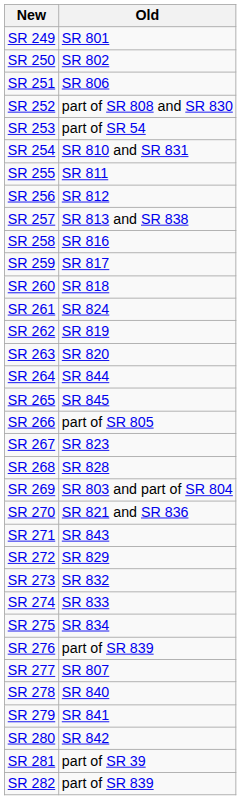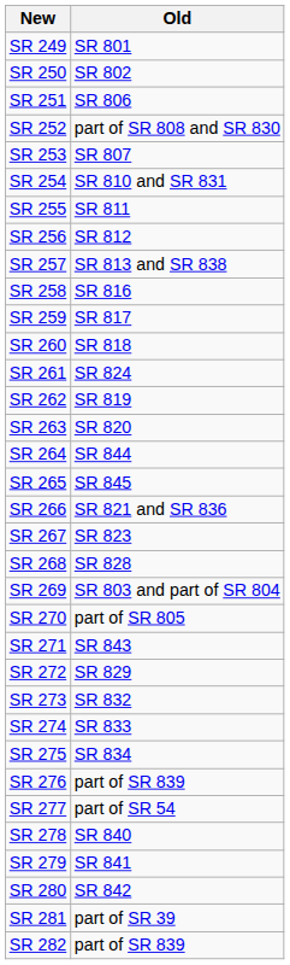 <table class=wikitable>
 <tr>
 <th>New</th>
 <th>Old</th>
 </tr>
 <tr>
 <td><a href='#'>SR 249</a></td>
 <td><a href='#'>SR 801</a></td>
 </tr>
 <tr>
 <td><a href='#'>SR 250</a></td>
 <td><a href='#'>SR 802</a></td>
 </tr>
 <tr>
 <td><a href='#'>SR 251</a></td>
 <td><a href='#'>SR 806</a></td>
 </tr>
 <tr>
 <td><a href='#'>SR 252</a></td>
 <td>part of <a href='#'>SR 808</a> and <a href='#'>SR 830</a></td>
 </tr>
 <tr>
 <td><a href='#'>SR 253</a></td>
-<td>part of <a href='#'>SR 54</a></td>
+<td><a href='#'>SR 807</a></td>
 </tr>
 <tr>
 <td><a href='#'>SR 254</a></td>
 <td><a href='#'>SR 810</a> and <a href='#'>SR 831</a></td>
 </tr>
 <tr>
 <td><a href='#'>SR 255</a></td>
 <td><a href='#'>SR 811</a></td>
 </tr>
 <tr>
 <td><a href='#'>SR 256</a></td>
 <td><a href='#'>SR 812</a></td>
 </tr>
 <tr>
 <td><a href='#'>SR 257</a></td>
 <td><a href='#'>SR 813</a> and <a href='#'>SR 838</a></td>
 </tr>
 <tr>
 <td><a href='#'>SR 258</a></td>
 <td><a href='#'>SR 816</a></td>
 </tr>
 <tr>
 <td><a href='#'>SR 259</a></td>
 <td><a href='#'>SR 817</a></td>
 </tr>
 <tr>
 <td><a href='#'>SR 260</a></td>
 <td><a href='#'>SR 818</a></td>
 </tr>
 <tr>
 <td><a href='#'>SR 261</a></td>
 <td><a href='#'>SR 824</a></td>
 </tr>
 <tr>
 <td><a href='#'>SR 262</a></td>
 <td><a href='#'>SR 819</a></td>
 </tr>
 <tr>
 <td><a href='#'>SR 263</a></td>
 <td><a href='#'>SR 820</a></td>
 </tr>
 <tr>
 <td><a href='#'>SR 264</a></td>
 <td><a href='#'>SR 844</a></td>
 </tr>
 <tr>
 <td><a href='#'>SR 265</a></td>
 <td><a href='#'>SR 845</a></td>
 </tr>
 <tr>
 <td><a href='#'>SR 266</a></td>
-<td>part of <a href='#'>SR 805</a></td>
+<td><a href='#'>SR 821</a> and <a href='#'>SR 836</a></td>
 </tr>
 <tr>
 <td><a href='#'>SR 267</a></td>
 <td><a href='#'>SR 823</a></td>
 </tr>
 <tr>
 <td><a href='#'>SR 268</a></td>
 <td><a href='#'>SR 828</a></td>
 </tr>
 <tr>
 <td><a href='#'>SR 269</a></td>
 <td><a href='#'>SR 803</a> and part of <a href='#'>SR 804</a></td>
 </tr>
 <tr>
 <td><a href='#'>SR 270</a></td>
-<td><a href='#'>SR 821</a> and <a href='#'>SR 836</a></td>
+<td>part of <a href='#'>SR 805</a></td>
 </tr>
 <tr>
 <td><a href='#'>SR 271</a></td>
 <td><a href='#'>SR 843</a></td>
 </tr>
 <tr>
 <td><a href='#'>SR 272</a></td>
 <td><a href='#'>SR 829</a></td>
 </tr>
 <tr>
 <td><a href='#'>SR 273</a></td>
 <td><a href='#'>SR 832</a></td>
 </tr>
 <tr>
 <td><a href='#'>SR 274</a></td>
 <td><a href='#'>SR 833</a></td>
 </tr>
 <tr>
 <td><a href='#'>SR 275</a></td>
 <td><a href='#'>SR 834</a></td>
 </tr>
 <tr>
 <td><a href='#'>SR 276</a></td>
 <td>part of <a href='#'>SR 839</a></td>
 </tr>
 <tr>
 <td><a href='#'>SR 277</a></td>
-<td><a href='#'>SR 807</a></td>
+<td>part of <a href='#'>SR 54</a></td>
 </tr>
 <tr>
 <td><a href='#'>SR 278</a></td>
 <td><a href='#'>SR 840</a></td>
 </tr>
 <tr>
 <td><a href='#'>SR 279</a></td>
 <td><a href='#'>SR 841</a></td>
 </tr>
 <tr>
 <td><a href='#'>SR 280</a></td>
 <td><a href='#'>SR 842</a></td>
 </tr>
 <tr>
 <td><a href='#'>SR 281</a></td>
 <td>part of <a href='#'>SR 39</a></td>
 </tr>
 <tr>
 <td><a href='#'>SR 282</a></td>
 <td>part of <a href='#'>SR 839</a></td>
 </tr>
 </table>
